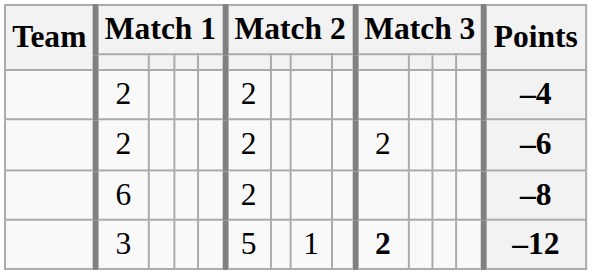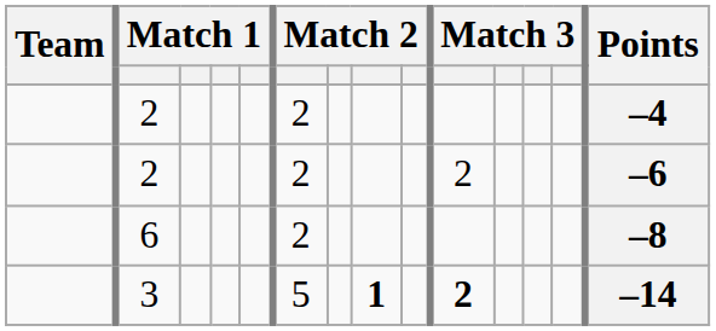 <table class="wikitable sortable" style="text-align:center;">
 <tr>
 <th rowspan=2>Team</th>
 <th colspan=4 style="border-left:3px solid gray">Match 1</th>
 <th colspan=4 style="border-left:3px solid gray">Match 2</th>
 <th colspan=4 style="border-left:3px solid gray">Match 3</th>
 <th rowspan=2 style="border-left:3px solid gray">Points</th>
 </tr>
 <tr>
 <th style="border-left:3px solid gray"></th>
 <th></th>
 <th></th>
 <th></th>
 <th style="border-left:3px solid gray"></th>
 <th></th>
 <th></th>
 <th></th>
 <th style="border-left:3px solid gray"></th>
 <th></th>
 <th></th>
 <th></th>
 </tr>
 <tr>
 <td align=left></td>
 <td style="border-left:3px solid gray">2</td>
 <td></td>
 <td></td>
 <td></td>
 <td style="border-left:3px solid gray">2</td>
 <td></td>
 <td></td>
 <td></td>
 <td style="border-left:3px solid gray"></td>
 <td></td>
 <td></td>
 <td></td>
 <th style="border-left:3px solid gray">–4</th>
 </tr>
 <tr>
 <td align=left></td>
 <td style="border-left:3px solid gray">2</td>
 <td></td>
 <td></td>
 <td></td>
 <td style="border-left:3px solid gray">2</td>
 <td></td>
 <td></td>
 <td></td>
 <td style="border-left:3px solid gray">2</td>
 <td></td>
 <td></td>
 <td></td>
 <th style="border-left:3px solid gray">–6</th>
 </tr>
 <tr>
 <td align=left></td>
 <td style="border-left:3px solid gray">6</td>
 <td></td>
 <td></td>
 <td></td>
 <td style="border-left:3px solid gray">2</td>
 <td></td>
 <td></td>
 <td></td>
 <td style="border-left:3px solid gray"></td>
 <td></td>
 <td></td>
 <td></td>
 <th style="border-left:3px solid gray">–8</th>
 </tr>
 <tr>
 <td align=left></td>
 <td style="border-left:3px solid gray">3</td>
 <td></td>
 <td></td>
 <td></td>
 <td style="border-left:3px solid gray">5</td>
 <td></td>
-<td>1</td>
+<td><strong>1</strong></td>
 <td></td>
 <td style="border-left:3px solid gray"><strong>2</strong></td>
 <td></td>
 <td></td>
 <td></td>
-<th style="border-left:3px solid gray">–12</th>
+<th style="border-left:3px solid gray">–14</th>
 </tr>
 </table>
